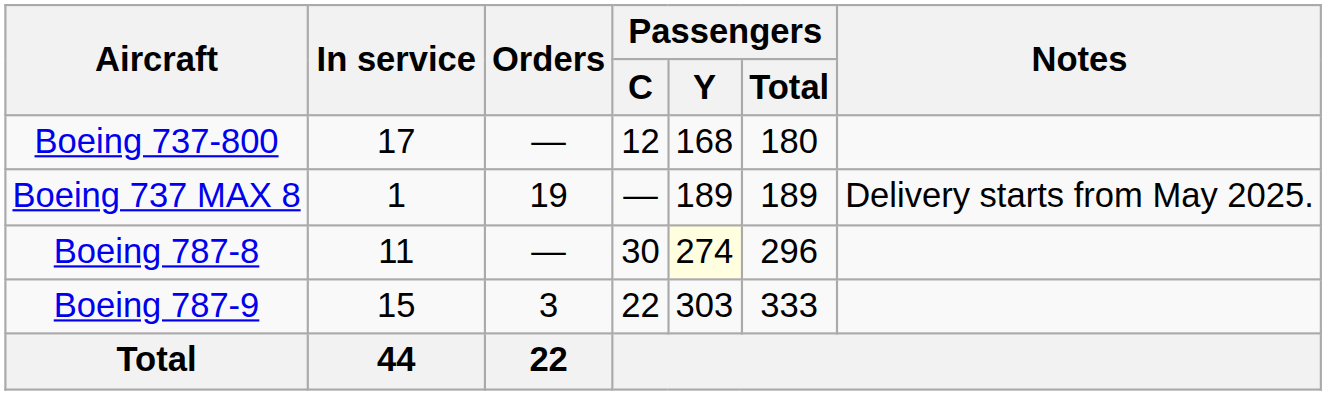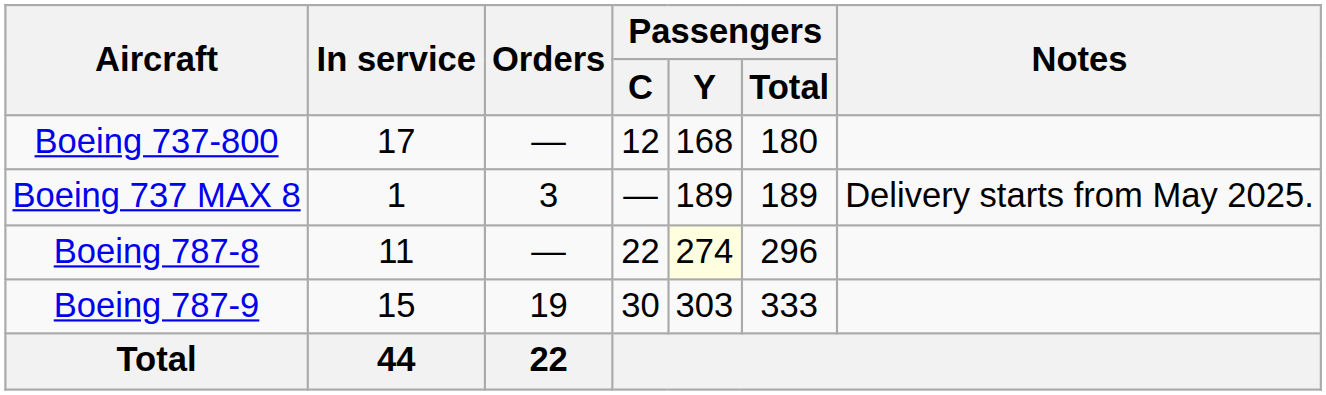 <table class="wikitable" style="margin:1em auto; text-align:center;">
 <tr>
 <th rowspan="2">Aircraft</th>
 <th rowspan="2">In service</th>
 <th rowspan="2">Orders</th>
 <th colspan="3">Passengers</th>
 <th rowspan="2">Notes</th>
 </tr>
 <tr>
 <th><abbr>C</abbr></th>
 <th><abbr>Y</abbr></th>
 <th>Total</th>
 </tr>
 <tr>
 <td><a href='#'>Boeing 737-800</a></td>
 <td>17</td>
 <td>—</td>
 <td>12</td>
 <td>168</td>
 <td>180</td>
 <td></td>
 </tr>
 <tr>
 <td><a href='#'>Boeing 737 MAX 8</a></td>
 <td>1</td>
-<td>19</td>
+<td>3</td>
 <td>—</td>
 <td>189</td>
 <td>189</td>
 <td>Delivery starts from May 2025.</td>
 </tr>
 <tr>
 <td><a href='#'>Boeing 787-8</a></td>
 <td>11</td>
 <td>—</td>
-<td>30</td>
+<td>22</td>
 <td style="background: lightyellow;">274</td>
 <td>296</td>
 <td></td>
 </tr>
 <tr>
 <td><a href='#'>Boeing 787-9</a></td>
 <td>15</td>
-<td>3</td>
-<td>22</td>
+<td>19</td>
+<td>30</td>
 <td>303</td>
 <td>333</td>
 <td></td>
 </tr>
 <tr>
 <th>Total</th>
 <th>44</th>
 <th>22</th>
 <th colspan="4" class=></th>
 </tr>
 </table>
